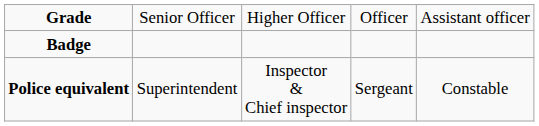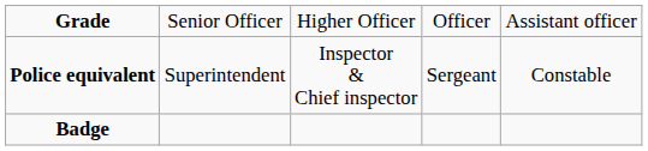 <table class="wikitable" style="text-align:center">
 <tr>
 <td><strong>Grade</strong></td>
 <td>Senior Officer</td>
 <td>Higher Officer</td>
 <td>Officer</td>
 <td>Assistant officer</td>
 </tr>
 <tr>
+<td><strong>Police equivalent</strong></td>
+<td>Superintendent</td>
+<td>Inspector<br>&<br>Chief inspector</td>
+<td>Sergeant</td>
+<td>Constable</td>
+</tr>
+<tr>
 <td><strong>Badge</strong></td>
 <td></td>
 <td></td>
 <td></td>
 <td></td>
 </tr>
-<tr>
-<td><strong>Police equivalent</strong></td>
-<td>Superintendent</td>
-<td>Inspector<br>&<br>Chief inspector</td>
-<td>Sergeant</td>
-<td>Constable</td>
-</tr>
 </table>
